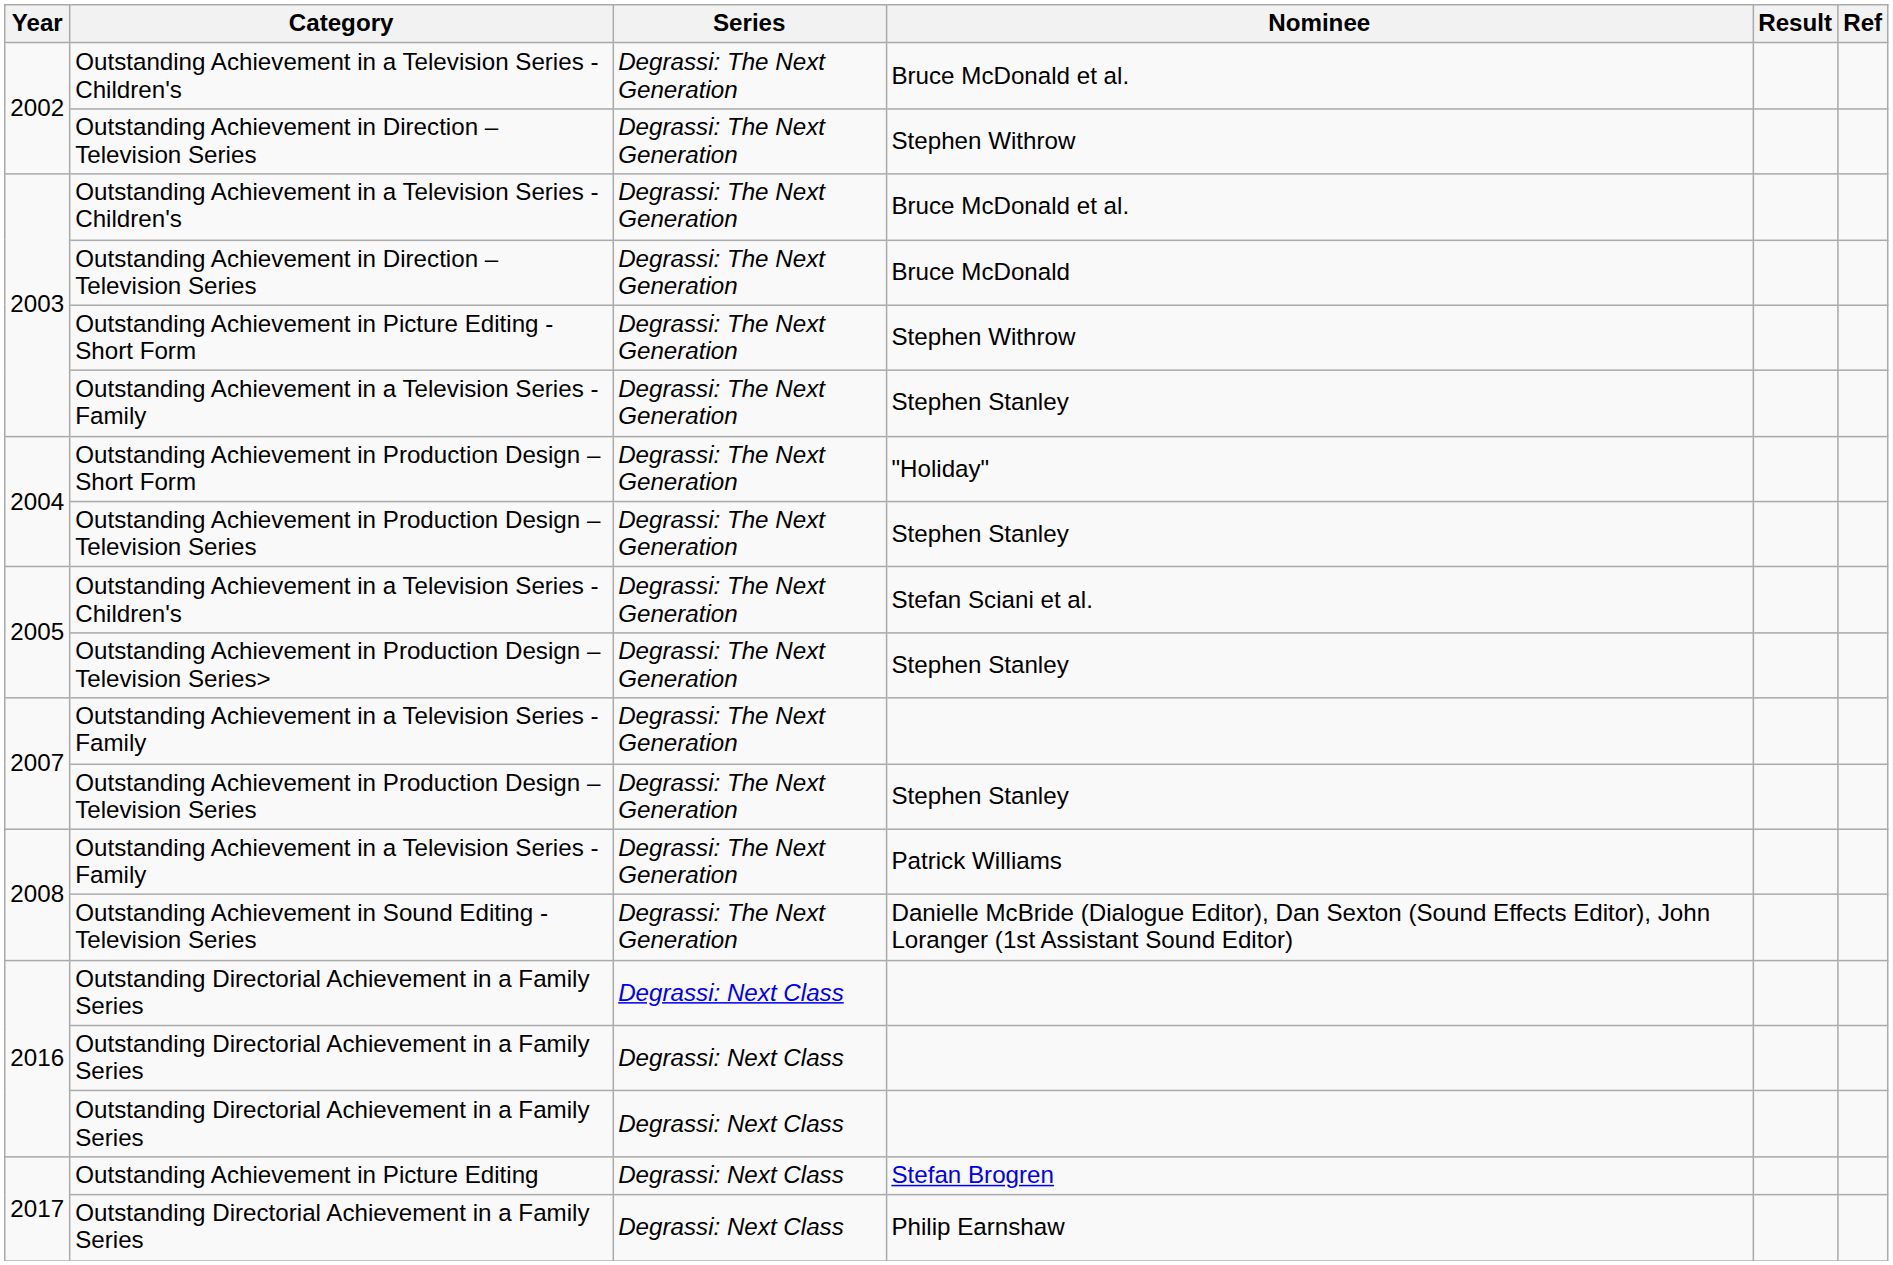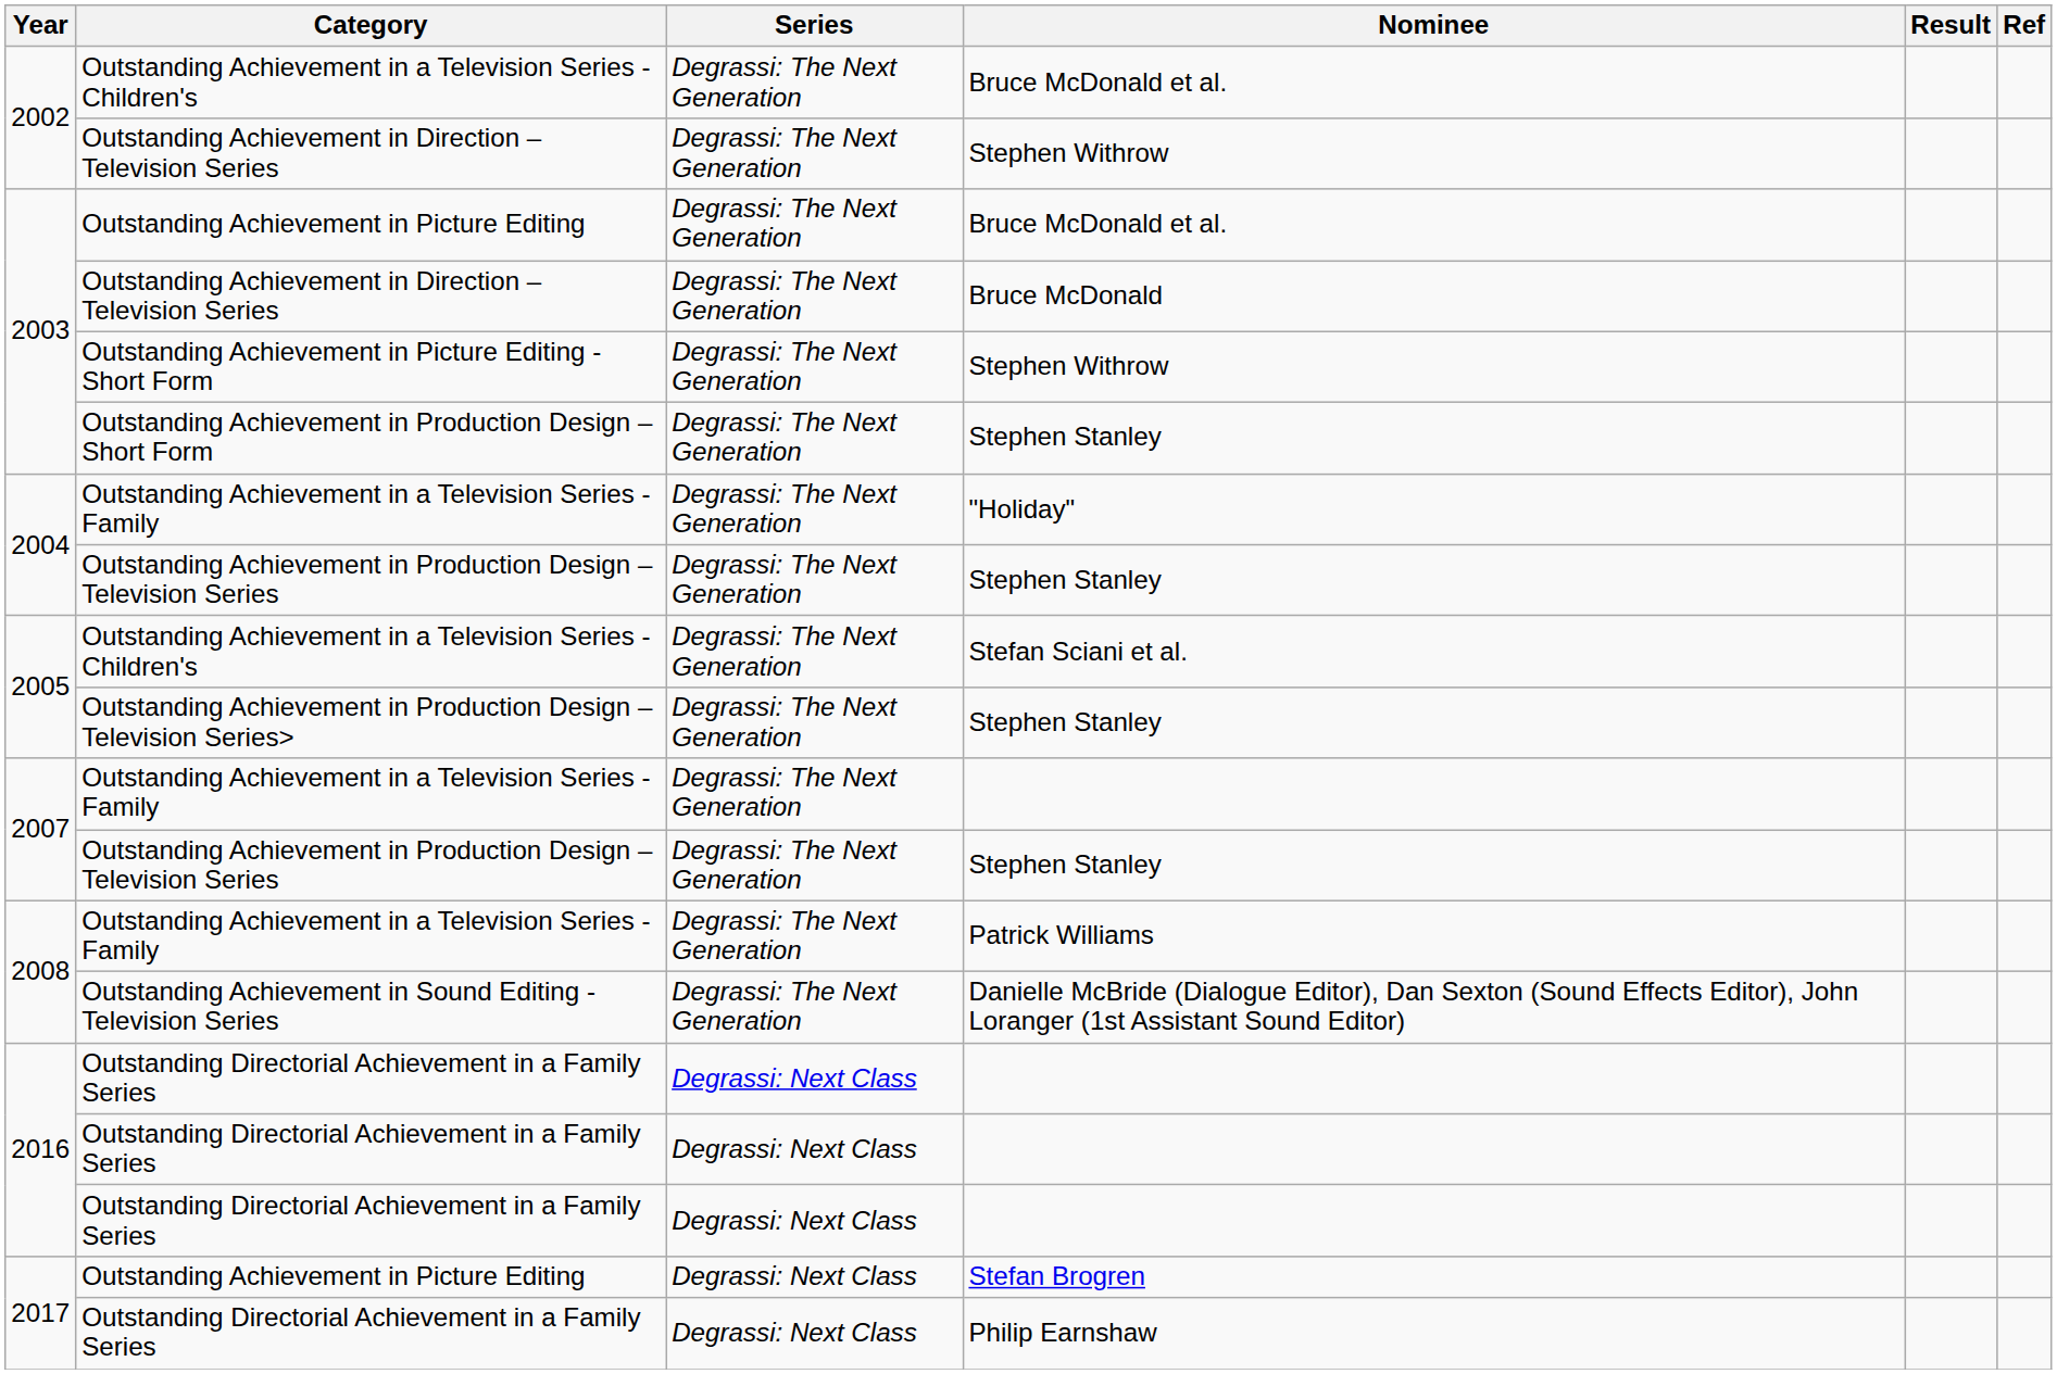 <table class="wikitable">
 <tr>
 <th>Year</th>
 <th>Category</th>
 <th>Series</th>
 <th>Nominee</th>
 <th>Result</th>
 <th>Ref</th>
 </tr>
 <tr>
 <td rowspan=2>2002</td>
 <td>Outstanding Achievement in a Television Series - Children's</td>
 <td><em>Degrassi: The Next Generation</em></td>
 <td>Bruce McDonald et al.<br></td>
 <td></td>
 <td></td>
 </tr>
 <tr>
 <td>Outstanding Achievement in Direction – Television Series</td>
 <td><em>Degrassi: The Next Generation</em></td>
 <td>Stephen Withrow<br></td>
 <td></td>
 <td></td>
 </tr>
 <tr>
 <td rowspan=4>2003</td>
-<td>Outstanding Achievement in a Television Series - Children's</td>
+<td>Outstanding Achievement in Picture Editing</td>
 <td><em>Degrassi: The Next Generation</em></td>
 <td>Bruce McDonald et al.<br></td>
 <td></td>
 <td></td>
 </tr>
 <tr>
 <td>Outstanding Achievement in Direction – Television Series</td>
 <td><em>Degrassi: The Next Generation</em></td>
 <td>Bruce McDonald<br></td>
 <td></td>
 <td></td>
 </tr>
 <tr>
 <td>Outstanding Achievement in Picture Editing - Short Form</td>
 <td><em>Degrassi: The Next Generation</em></td>
 <td>Stephen Withrow<br> </td>
 <td></td>
 <td></td>
 </tr>
 <tr>
-<td>Outstanding Achievement in a Television Series - Family</td>
+<td>Outstanding Achievement in Production Design – Short Form</td>
 <td><em>Degrassi: The Next Generation</em></td>
 <td>Stephen Stanley<br></td>
 <td></td>
 <td></td>
 </tr>
 <tr>
 <td rowspan=2>2004</td>
-<td>Outstanding Achievement in Production Design – Short Form</td>
+<td>Outstanding Achievement in a Television Series - Family</td>
 <td><em>Degrassi: The Next Generation</em></td>
 <td>"Holiday"</td>
 <td></td>
 <td></td>
 </tr>
 <tr>
 <td>Outstanding Achievement in Production Design – Television Series</td>
 <td><em>Degrassi: The Next Generation</em></td>
 <td>Stephen Stanley<br></td>
 <td></td>
 <td></td>
 </tr>
 <tr>
 <td rowspan=2>2005</td>
 <td>Outstanding Achievement in a Television Series - Children's</td>
 <td><em>Degrassi: The Next Generation</em></td>
 <td>Stefan Sciani et al.<br></td>
 <td></td>
 <td></td>
 </tr>
 <tr>
 <td>Outstanding Achievement in Production Design – Television Series></td>
 <td><em>Degrassi: The Next Generation</em></td>
 <td>Stephen Stanley<br></td>
 <td></td>
 <td></td>
 </tr>
 <tr>
 <td rowspan=2>2007</td>
 <td>Outstanding Achievement in a Television Series - Family</td>
 <td><em>Degrassi: The Next Generation</em></td>
 <td></td>
 <td></td>
 <td></td>
 </tr>
 <tr>
 <td>Outstanding Achievement in Production Design – Television Series</td>
 <td><em>Degrassi: The Next Generation</em></td>
 <td>Stephen Stanley<br></td>
 <td></td>
 <td></td>
 </tr>
 <tr>
 <td rowspan=2>2008</td>
 <td>Outstanding Achievement in a Television Series - Family</td>
 <td><em>Degrassi: The Next Generation</em></td>
 <td>Patrick Williams<br></td>
 <td></td>
 <td></td>
 </tr>
 <tr>
 <td>Outstanding Achievement in Sound Editing - Television Series</td>
 <td><em>Degrassi: The Next Generation</em></td>
 <td>Danielle McBride (Dialogue Editor), Dan Sexton (Sound Effects Editor), John Loranger (1st Assistant Sound Editor)<br></td>
 <td></td>
 <td></td>
 </tr>
 <tr>
 <td rowspan=3>2016</td>
 <td>Outstanding Directorial Achievement in a Family Series</td>
 <td><em><a href='#'>Degrassi: Next Class</a></em></td>
 <td></td>
 <td></td>
 <td></td>
 </tr>
 <tr>
 <td>Outstanding Directorial Achievement in a Family Series</td>
 <td><em>Degrassi: Next Class</em></td>
 <td></td>
 <td></td>
 <td></td>
 </tr>
 <tr>
 <td>Outstanding Directorial Achievement in a Family Series</td>
 <td><em>Degrassi: Next Class</em></td>
 <td></td>
 <td></td>
 <td></td>
 </tr>
 <tr>
 <td rowspan=2>2017</td>
 <td>Outstanding Achievement in Picture Editing</td>
 <td><em>Degrassi: Next Class</em></td>
 <td><a href='#'>Stefan Brogren</a> </td>
 <td></td>
 <td></td>
 </tr>
 <tr>
 <td>Outstanding Directorial Achievement in a Family Series</td>
 <td><em>Degrassi: Next Class</em></td>
 <td>Philip Earnshaw </td>
 <td></td>
 <td></td>
 </tr>
 </table>
